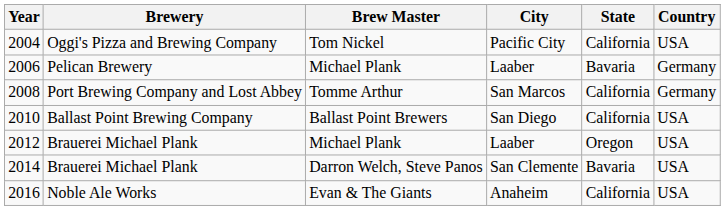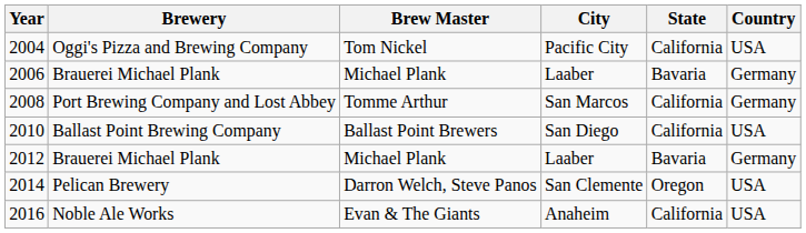 <table class="wikitable sortable">
 <tr>
 <th>Year</th>
 <th>Brewery</th>
 <th>Brew Master</th>
 <th>City</th>
 <th>State</th>
 <th>Country</th>
 </tr>
 <tr>
 <td>2004</td>
 <td>Oggi's Pizza and Brewing Company</td>
 <td>Tom Nickel</td>
 <td>Pacific City</td>
 <td>California</td>
 <td>USA</td>
 </tr>
 <tr>
 <td>2006</td>
-<td>Pelican Brewery</td>
+<td>Brauerei Michael Plank</td>
 <td>Michael Plank</td>
 <td>Laaber</td>
 <td>Bavaria</td>
 <td>Germany</td>
 </tr>
 <tr>
 <td>2008</td>
 <td>Port Brewing Company and Lost Abbey</td>
 <td>Tomme Arthur</td>
 <td>San Marcos</td>
 <td>California</td>
 <td>Germany</td>
 </tr>
 <tr>
 <td>2010</td>
 <td>Ballast Point Brewing Company</td>
 <td>Ballast Point Brewers</td>
 <td>San Diego</td>
 <td>California</td>
 <td>USA</td>
 </tr>
 <tr>
 <td>2012</td>
 <td>Brauerei Michael Plank</td>
 <td>Michael Plank</td>
 <td>Laaber</td>
-<td>Oregon</td>
-<td>USA</td>
+<td>Bavaria</td>
+<td>Germany</td>
 </tr>
 <tr>
 <td>2014</td>
-<td>Brauerei Michael Plank</td>
+<td>Pelican Brewery</td>
 <td>Darron Welch, Steve Panos</td>
 <td>San Clemente</td>
-<td>Bavaria</td>
+<td>Oregon</td>
 <td>USA</td>
 </tr>
 <tr>
 <td>2016</td>
 <td>Noble  Ale Works</td>
 <td>Evan  & The Giants</td>
 <td>Anaheim</td>
 <td>California</td>
 <td>USA</td>
 </tr>
 </table>
